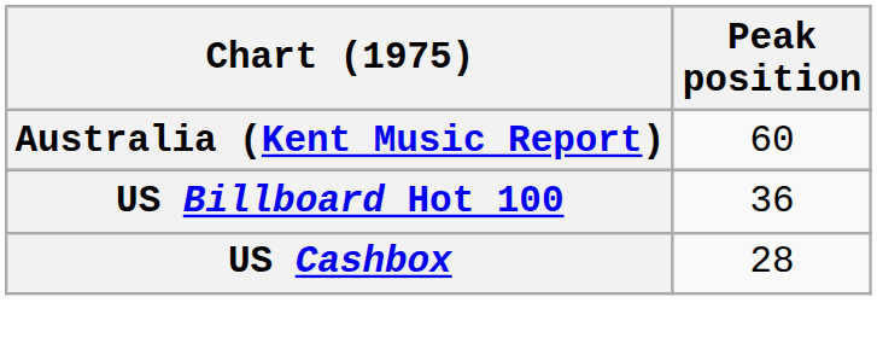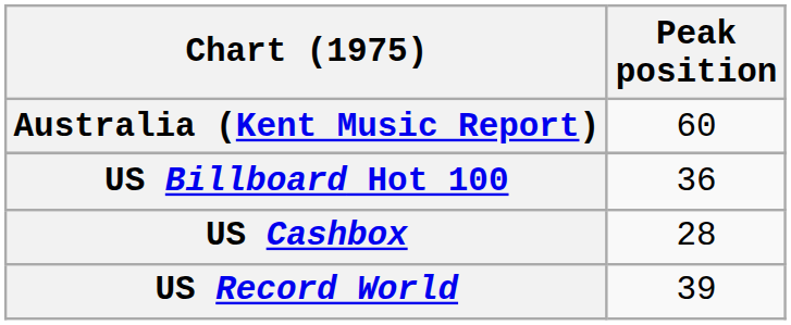 <table class="wikitable sortable plainrowheaders" style="text-align:center">
 <tr>
 <th>Chart (1975)</th>
 <th>Peak<br>position</th>
 </tr>
 <tr>
 <th scope="row">Australia (<a href='#'>Kent Music Report</a>)</th>
 <td>60</td>
 </tr>
 <tr>
 </tr>
 <tr>
 <th scope="row">US <a href='#'><em>Billboard</em> Hot 100</a></th>
 <td>36</td>
 </tr>
 <tr>
 <th scope="row">US <em><a href='#'>Cashbox</a></em></th>
 <td>28</td>
 </tr>
+<tr>
+<th scope="row">US <em><a href='#'>Record World</a></em></th>
+<td>39</td>
+</tr>
 </table>
